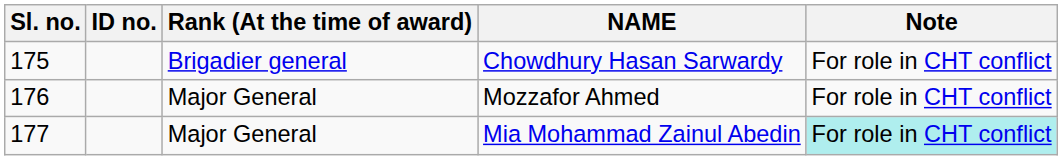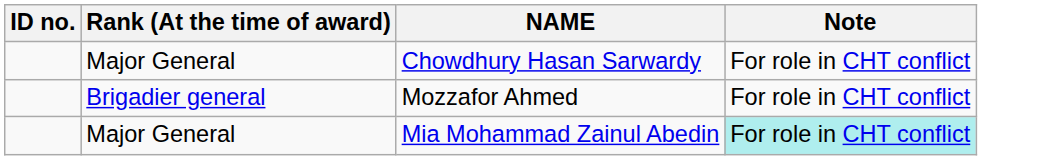 <table class="wikitable">
 <tr>
-<th>Sl. no.</th>
 <th>ID no.</th>
 <th>Rank (At the time of award)</th>
 <th>NAME</th>
 <th>Note</th>
 </tr>
 <tr>
-<td>175</td>
 <td></td>
-<td><a href='#'>Brigadier general</a></td>
+<td>Major General</td>
 <td><a href='#'>Chowdhury Hasan Sarwardy</a></td>
 <td>For role in <a href='#'>CHT conflict</a></td>
 </tr>
 <tr>
-<td>176</td>
 <td></td>
-<td>Major General</td>
+<td><a href='#'>Brigadier general</a></td>
 <td>Mozzafor Ahmed</td>
 <td>For role in <a href='#'>CHT conflict</a></td>
 </tr>
 <tr>
-<td>177</td>
 <td></td>
 <td>Major General</td>
 <td><a href='#'>Mia Mohammad Zainul Abedin</a></td>
 <td style="background: paleturquoise;">For role in <a href='#'>CHT conflict</a></td>
 </tr>
 </table>
